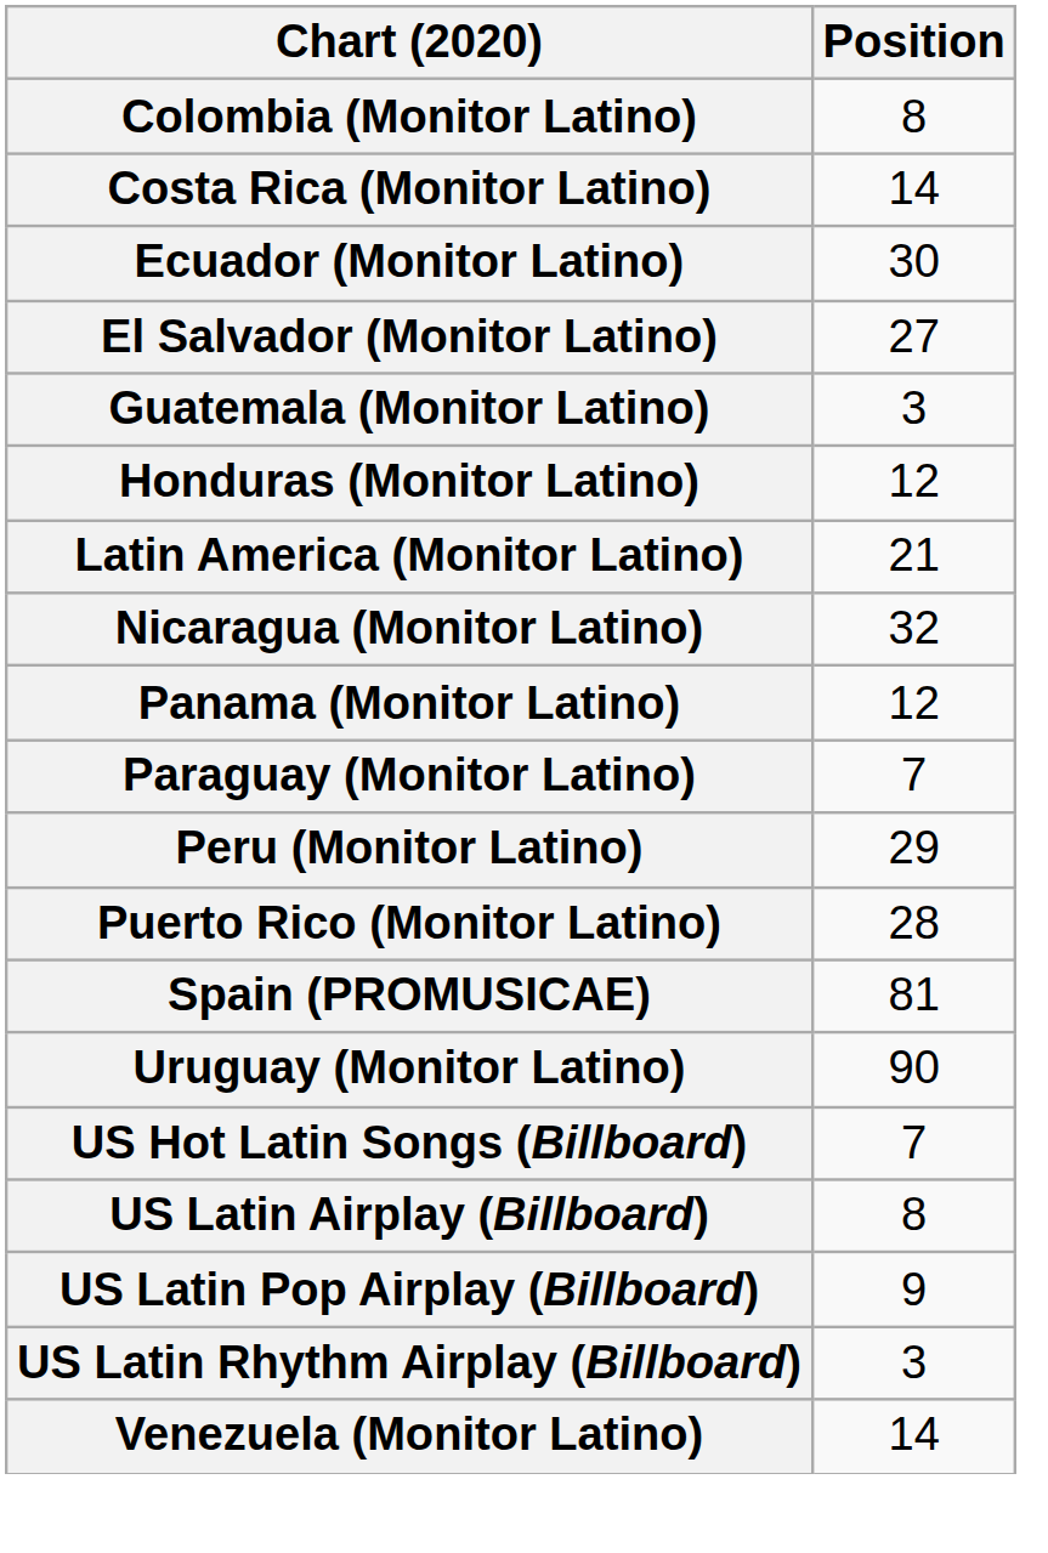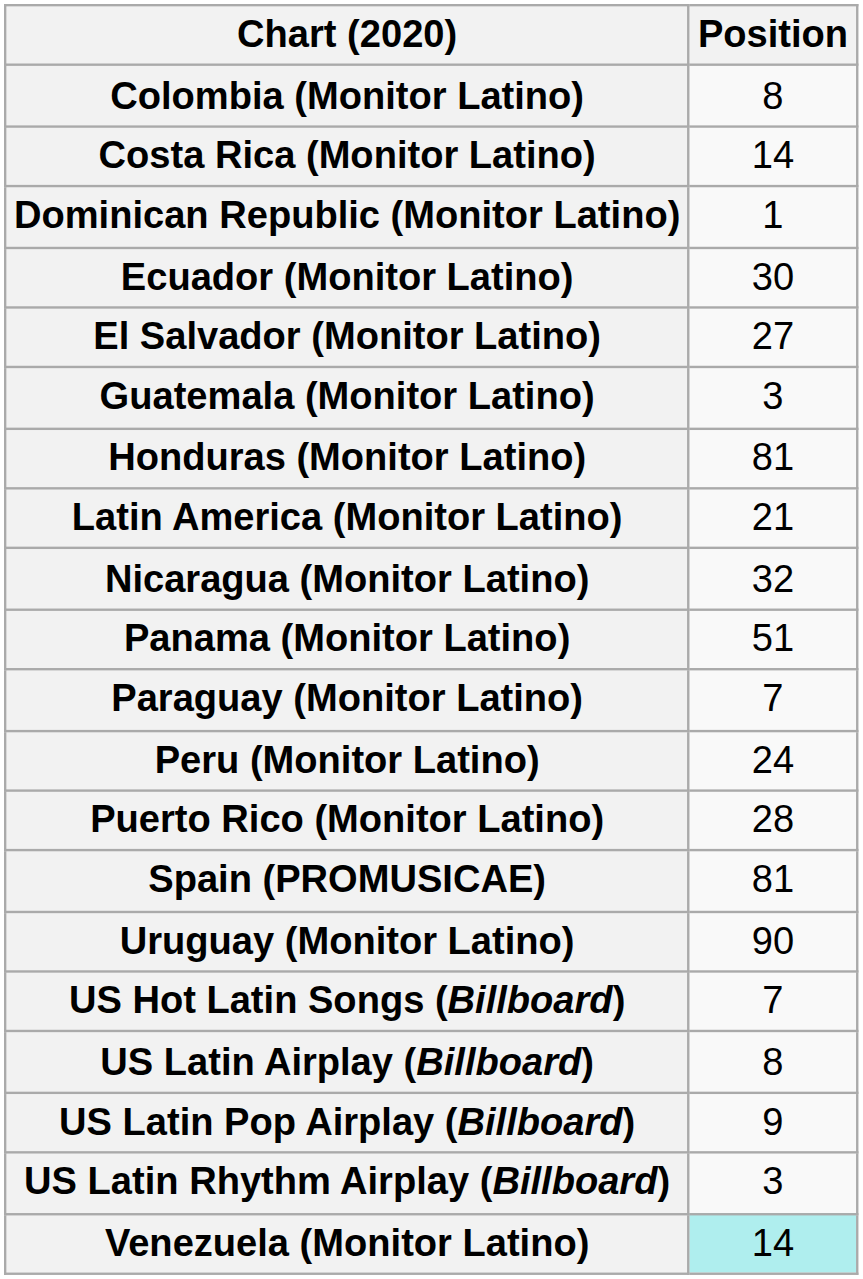 <table class="wikitable sortable plainrowheaders" style="text-align:center">
 <tr>
 <th scope="col">Chart (2020)</th>
 <th scope="col">Position</th>
 </tr>
 <tr>
 <th scope="row">Colombia (Monitor Latino)</th>
 <td>8</td>
 </tr>
 <tr>
 <th scope="row">Costa Rica (Monitor Latino)</th>
 <td>14</td>
+</tr>
+<tr>
+<th scope="row">Dominican Republic (Monitor Latino)</th>
+<td>1</td>
 </tr>
 <tr>
 <th scope="row">Ecuador (Monitor Latino)</th>
 <td>30</td>
 </tr>
 <tr>
 <th scope="row">El Salvador (Monitor Latino)</th>
 <td>27</td>
 </tr>
 <tr>
 <th scope="row">Guatemala (Monitor Latino)</th>
 <td>3</td>
 </tr>
 <tr>
 <th scope="row">Honduras (Monitor Latino)</th>
-<td>12</td>
+<td>81</td>
 </tr>
 <tr>
 <th scope="row">Latin America (Monitor Latino)</th>
 <td>21</td>
 </tr>
 <tr>
 <th scope="row">Nicaragua (Monitor Latino)</th>
 <td>32</td>
 </tr>
 <tr>
 <th scope="row">Panama (Monitor Latino)</th>
-<td>12</td>
+<td>51</td>
 </tr>
 <tr>
 <th scope="row">Paraguay (Monitor Latino)</th>
 <td>7</td>
 </tr>
 <tr>
 <th scope="row">Peru (Monitor Latino)</th>
-<td>29</td>
+<td>24</td>
 </tr>
 <tr>
 <th scope="row">Puerto Rico (Monitor Latino)</th>
 <td>28</td>
 </tr>
 <tr>
 <th scope="row">Spain (PROMUSICAE)</th>
 <td>81</td>
 </tr>
 <tr>
 <th scope="row">Uruguay (Monitor Latino)</th>
 <td>90</td>
 </tr>
 <tr>
 <th scope="row">US Hot Latin Songs (<em>Billboard</em>)</th>
 <td>7</td>
 </tr>
 <tr>
 <th scope="row">US Latin Airplay (<em>Billboard</em>)</th>
 <td>8</td>
 </tr>
 <tr>
 <th scope="row">US Latin Pop Airplay (<em>Billboard</em>)</th>
 <td>9</td>
 </tr>
 <tr>
 <th scope="row">US Latin Rhythm Airplay (<em>Billboard</em>)</th>
 <td>3</td>
 </tr>
 <tr>
 <th scope="row">Venezuela (Monitor Latino)</th>
-<td>14</td>
+<td style="background: paleturquoise;">14</td>
 </tr>
 </table>
